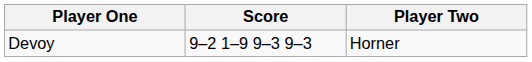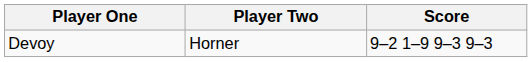 <table class="wikitable">
 <tr>
 <th width=170>Player One</th>
+<th width=170>Player Two</th>
 <th width=150>Score</th>
-<th width=170>Player Two</th>
 </tr>
 <tr>
 <td> Devoy</td>
+<td> Horner</td>
 <td>9–2 1–9 9–3 9–3</td>
-<td> Horner</td>
 </tr>
 </table>
